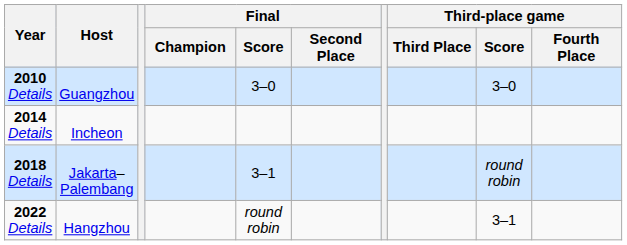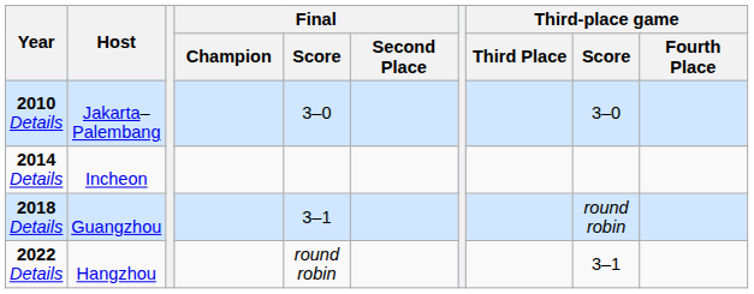 <table class="wikitable" style="font-size:90%; width: 98%; text-align: center;">
 <tr bgcolor=#C1D8FF>
 <th rowspan=2 width=5%>Year</th>
 <th rowspan=2 width=10%>Host</th>
 <th width=1% rowspan=6 bgcolor=ffffff></th>
 <th colspan=3>Final</th>
 <th width=1% rowspan=6 bgcolor=ffffff></th>
 <th colspan=3>Third-place game</th>
 </tr>
 <tr bgcolor=#EFEFEF>
 <th width=15%>Champion</th>
 <th width=9%>Score</th>
 <th width=15%>Second Place</th>
 <th width=15%>Third Place</th>
 <th width=9%>Score</th>
 <th width=15%>Fourth Place</th>
 </tr>
 <tr bgcolor=#D0E7FF>
 <td><strong>2010</strong><br><em><a href='#'>Details</a></em></td>
-<td> <br><a href='#'>Guangzhou</a></td>
+<td> <br><a href='#'>Jakarta</a>–<a href='#'>Palembang</a></td>
 <td><strong></strong></td>
 <td>3–0</td>
 <td></td>
 <td></td>
 <td>3–0</td>
 <td></td>
 </tr>
 <tr>
 <td><strong>2014</strong><br><em><a href='#'>Details</a></em></td>
 <td> <br><a href='#'>Incheon</a></td>
 <td><strong></strong></td>
 <td></td>
 <td></td>
 <td></td>
 <td></td>
 <td></td>
 </tr>
 <tr bgcolor=#D0E7FF>
 <td><strong>2018</strong><br><em><a href='#'>Details</a></em></td>
-<td> <br><a href='#'>Jakarta</a>–<a href='#'>Palembang</a></td>
+<td> <br><a href='#'>Guangzhou</a></td>
 <td><strong></strong></td>
 <td>3–1</td>
 <td></td>
 <td></td>
 <td><em>round robin</em></td>
 <td></td>
 </tr>
 <tr>
 <td><strong>2022</strong><br><em><a href='#'>Details</a></em></td>
 <td> <br><a href='#'>Hangzhou</a></td>
 <td></td>
 <td><em>round robin</em></td>
 <td></td>
 <td></td>
 <td>3–1</td>
 <td></td>
 </tr>
 </table>
